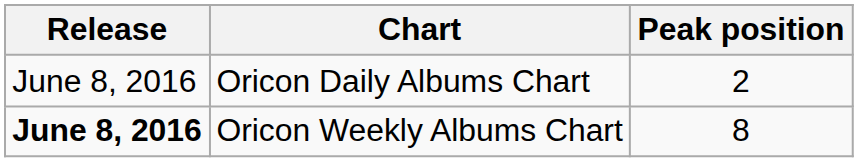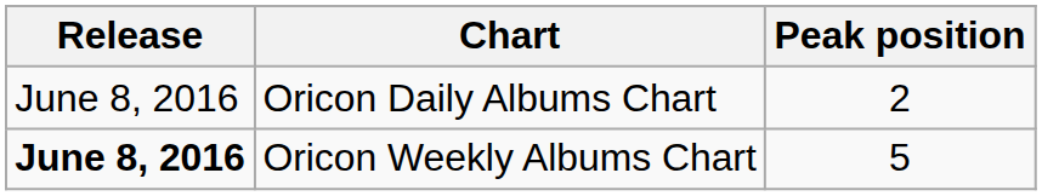 <table class="wikitable">
 <tr>
 <th align="left">Release</th>
 <th align="left">Chart</th>
 <th align="left">Peak position</th>
 </tr>
 <tr>
 <td align="left">June 8, 2016</td>
 <td align="left">Oricon Daily Albums Chart</td>
 <td align="center">2</td>
 </tr>
 <tr>
 <td align="left"><strong>June 8, 2016</strong></td>
 <td align="left">Oricon Weekly Albums Chart</td>
-<td align="center">8</td>
+<td align="center">5</td>
 </tr>
 </table>
